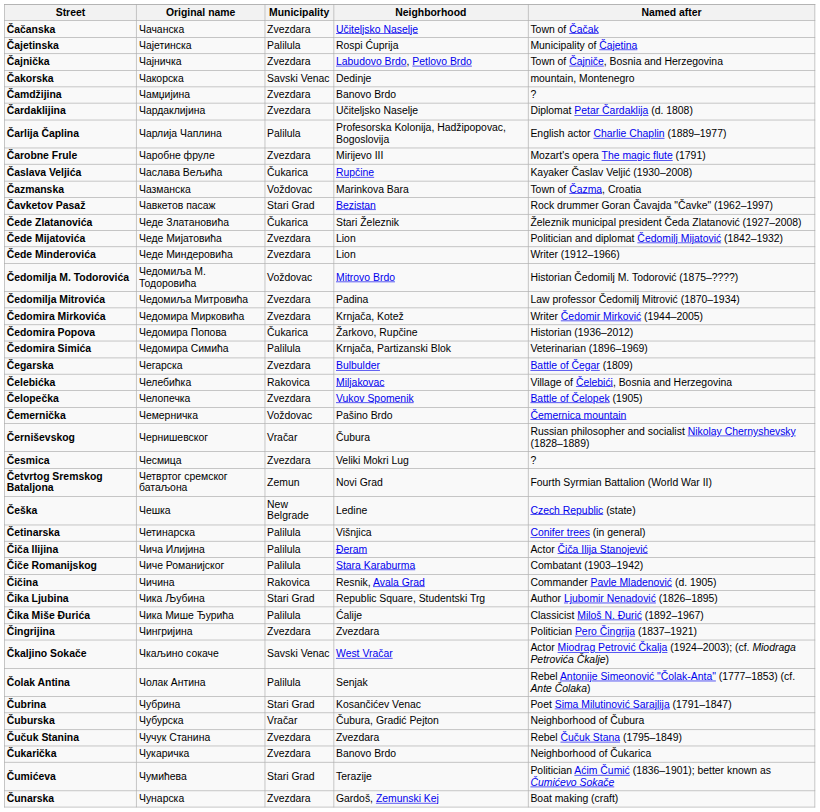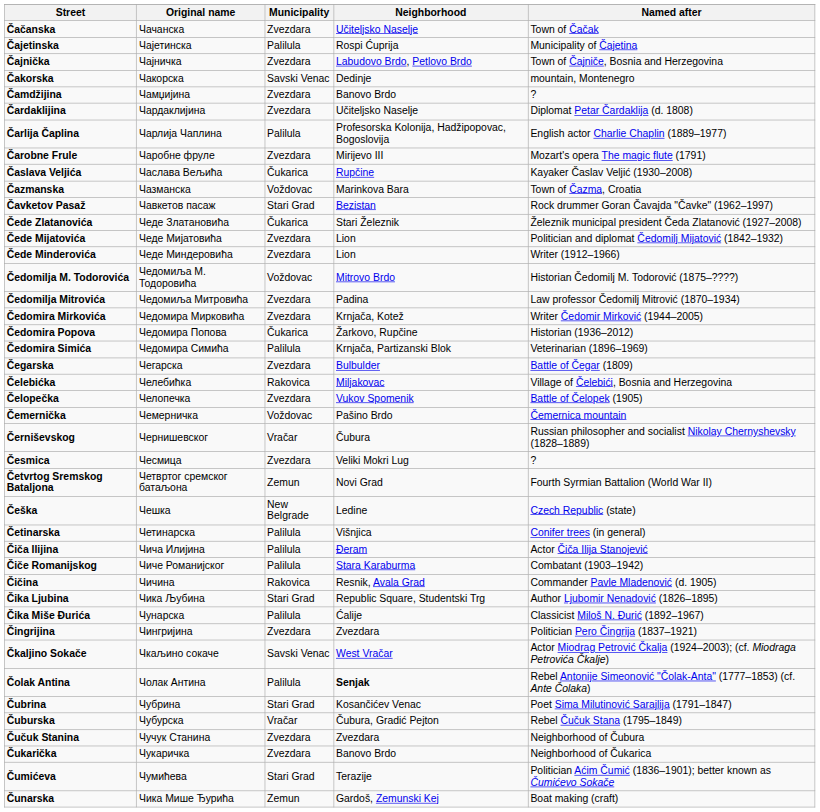 <table class="wikitable sortable">
 <tr style="background-color:#DDDDDD;text-align:center;">
 </tr>
 <tr>
 <th>Street</th>
 <th>Original name</th>
 <th>Municipality</th>
 <th>Neighborhood</th>
 <th>Named after</th>
 </tr>
 <tr>
 <td><strong>Čačanska</strong></td>
 <td>Чачанска</td>
 <td>Zvezdara</td>
 <td><a href='#'>Učiteljsko Naselje</a></td>
 <td>Town of <a href='#'>Čačak</a></td>
 </tr>
 <tr>
 <td><strong>Čajetinska</strong></td>
 <td>Чајетинска</td>
 <td>Palilula</td>
 <td>Rospi Ćuprija</td>
 <td>Municipality of <a href='#'>Čajetina</a></td>
 </tr>
 <tr>
 <td><strong>Čajnička</strong></td>
 <td>Чајничка</td>
 <td>Zvezdara</td>
 <td><a href='#'>Labudovo Brdo</a>, <a href='#'>Petlovo Brdo</a></td>
 <td>Town of <a href='#'>Čajniče</a>, Bosnia and Herzegovina</td>
 </tr>
 <tr>
 <td><strong>Čakorska</strong></td>
 <td>Чакорска</td>
 <td>Savski Venac</td>
 <td>Dedinje</td>
 <td> mountain, Montenegro</td>
 </tr>
 <tr>
 <td><strong>Čamdžijina</strong></td>
 <td>Чамџијина</td>
 <td>Zvezdara</td>
 <td>Banovo Brdo</td>
 <td>?</td>
 </tr>
 <tr>
 <td><strong>Čardaklijina</strong></td>
 <td>Чардаклијина</td>
 <td>Zvezdara</td>
 <td>Učiteljsko Naselje</td>
 <td>Diplomat <a href='#'>Petar Čardaklija</a> (d. 1808)</td>
 </tr>
 <tr>
 <td><strong>Čarlija Čaplina</strong></td>
 <td>Чарлија Чаплина</td>
 <td>Palilula</td>
 <td>Profesorska Kolonija, Hadžipopovac, Bogoslovija</td>
 <td>English actor <a href='#'>Charlie Chaplin</a> (1889–1977)</td>
 </tr>
 <tr>
 <td><strong>Čarobne Frule</strong></td>
 <td>Чаробне фруле</td>
 <td>Zvezdara</td>
 <td>Mirijevo III</td>
 <td>Mozart's opera <a href='#'>The magic flute</a> (1791)</td>
 </tr>
 <tr>
 <td><strong>Časlava Veljića</strong></td>
 <td>Часлава Вељића</td>
 <td>Čukarica</td>
 <td><a href='#'>Rupčine</a></td>
 <td>Kayaker Časlav Veljić (1930–2008)</td>
 </tr>
 <tr>
 <td><strong>Čazmanska</strong></td>
 <td>Чазманска</td>
 <td>Voždovac</td>
 <td>Marinkova Bara</td>
 <td>Town of <a href='#'>Čazma</a>, Croatia</td>
 </tr>
 <tr>
 <td><strong>Čavketov Pasaž</strong></td>
 <td>Чавкетов пасаж</td>
 <td>Stari Grad</td>
 <td><a href='#'>Bezistan</a></td>
 <td>Rock drummer Goran Čavajda "Čavke" (1962–1997)</td>
 </tr>
 <tr>
 <td><strong>Čede Zlatanovića</strong></td>
 <td>Чеде Златановића</td>
 <td>Čukarica</td>
 <td>Stari Železnik</td>
 <td>Železnik municipal president Čeda Zlatanović (1927–2008)</td>
 </tr>
 <tr>
 <td><strong>Čede Mijatovića</strong></td>
 <td>Чеде Мијатовића</td>
 <td>Zvezdara</td>
 <td>Lion</td>
 <td>Politician and diplomat <a href='#'>Čedomilj Mijatović</a> (1842–1932)</td>
 </tr>
 <tr>
 <td><strong>Čede Minderovića</strong></td>
 <td>Чеде Миндеровића</td>
 <td>Zvezdara</td>
 <td>Lion</td>
 <td>Writer  (1912–1966)</td>
 </tr>
 <tr>
 <td><strong>Čedomilja M. Todorovića</strong></td>
 <td>Чедомиља М. Тодоровића</td>
 <td>Voždovac</td>
 <td><a href='#'>Mitrovo Brdo</a></td>
 <td>Historian Čedomilj M. Todorović (1875–????)</td>
 </tr>
 <tr>
 <td><strong>Čedomilja Mitrovića</strong></td>
 <td>Чедомиља Митровића</td>
 <td>Zvezdara</td>
 <td>Padina</td>
 <td>Law professor Čedomilj Mitrović (1870–1934)</td>
 </tr>
 <tr>
 <td><strong>Čedomira Mirkovića</strong></td>
 <td>Чедомира Мирковића</td>
 <td>Zvezdara</td>
 <td>Krnjača, Kotež</td>
 <td>Writer <a href='#'>Čedomir Mirković</a> (1944–2005)</td>
 </tr>
 <tr>
 <td><strong>Čedomira Popova</strong></td>
 <td>Чедомира Попова</td>
 <td>Čukarica</td>
 <td>Žarkovo, Rupčine</td>
 <td>Historian  (1936–2012)</td>
 </tr>
 <tr>
 <td><strong>Čedomira Simića</strong></td>
 <td>Чедомира Симића</td>
 <td>Palilula</td>
 <td>Krnjača, Partizanski Blok</td>
 <td>Veterinarian  (1896–1969)</td>
 </tr>
 <tr>
 <td><strong>Čegarska</strong></td>
 <td>Чегарска</td>
 <td>Zvezdara</td>
 <td><a href='#'>Bulbulder</a></td>
 <td><a href='#'>Battle of Čegar</a> (1809)</td>
 </tr>
 <tr>
 <td><strong>Čelebićka</strong></td>
 <td>Челебићка</td>
 <td>Rakovica</td>
 <td><a href='#'>Miljakovac</a></td>
 <td>Village of <a href='#'>Čelebići</a>, Bosnia and Herzegovina</td>
 </tr>
 <tr>
 <td><strong>Čelopečka</strong></td>
 <td>Челопечка</td>
 <td>Zvezdara</td>
 <td><a href='#'>Vukov Spomenik</a></td>
 <td><a href='#'>Battle of Čelopek</a> (1905)</td>
 </tr>
 <tr>
 <td><strong>Čemernička</strong></td>
 <td>Чемерничка</td>
 <td>Voždovac</td>
 <td>Pašino Brdo</td>
 <td><a href='#'>Čemernica mountain</a></td>
 </tr>
 <tr>
 <td><strong>Černiševskog</strong></td>
 <td>Чернишевског</td>
 <td>Vračar</td>
 <td>Čubura</td>
 <td>Russian philosopher and socialist <a href='#'>Nikolay Chernyshevsky</a> (1828–1889)</td>
 </tr>
 <tr>
 <td><strong>Česmica</strong></td>
 <td>Чесмица</td>
 <td>Zvezdara</td>
 <td>Veliki Mokri Lug</td>
 <td>?</td>
 </tr>
 <tr>
 <td><strong>Četvrtog Sremskog Bataljona</strong></td>
 <td>Четвртог сремског батаљона</td>
 <td>Zemun</td>
 <td>Novi Grad</td>
 <td>Fourth Syrmian Battalion (World War II)</td>
 </tr>
 <tr>
 <td><strong>Češka</strong></td>
 <td>Чешка</td>
 <td>New Belgrade</td>
 <td>Ledine</td>
 <td><a href='#'>Czech Republic</a> (state)</td>
 </tr>
 <tr>
 <td><strong>Četinarska</strong></td>
 <td>Четинарска</td>
 <td>Palilula</td>
 <td>Višnjica</td>
 <td><a href='#'>Conifer trees</a> (in general)</td>
 </tr>
 <tr>
 <td><strong>Čiča Ilijina</strong></td>
 <td>Чича Илијина</td>
 <td>Palilula</td>
 <td><a href='#'>Đeram</a></td>
 <td>Actor <a href='#'>Čiča Ilija Stanojević</a></td>
 </tr>
 <tr>
 <td><strong>Čiče Romanijskog</strong></td>
 <td>Чиче Романијског</td>
 <td>Palilula</td>
 <td><a href='#'>Stara Karaburma</a></td>
 <td>Combatant  (1903–1942)</td>
 </tr>
 <tr>
 <td><strong>Čičina</strong></td>
 <td>Чичина</td>
 <td>Rakovica</td>
 <td>Resnik, <a href='#'>Avala Grad</a></td>
 <td>Commander <a href='#'>Pavle Mladenović</a> (d. 1905)</td>
 </tr>
 <tr>
 <td><strong>Čika Ljubina</strong></td>
 <td>Чика Љубина</td>
 <td>Stari Grad</td>
 <td>Republic Square, Studentski Trg</td>
 <td>Author <a href='#'>Ljubomir Nenadović</a> (1826–1895)</td>
 </tr>
 <tr>
 <td><strong>Čika Miše Đurića</strong></td>
-<td>Чика Мише Ђурића</td>
+<td>Чунарска</td>
 <td>Palilula</td>
 <td>Ćalije</td>
 <td>Classicist <a href='#'>Miloš N. Đurić</a> (1892–1967)</td>
 </tr>
 <tr>
 <td><strong>Čingrijina</strong></td>
 <td>Чингријина</td>
 <td>Zvezdara</td>
 <td>Zvezdara</td>
 <td>Politician <a href='#'>Pero Čingrija</a> (1837–1921)</td>
 </tr>
 <tr>
 <td><strong>Čkaljino Sokače</strong></td>
 <td>Чкаљино сокаче</td>
 <td>Savski Venac</td>
 <td><a href='#'>West Vračar</a></td>
 <td>Actor <a href='#'>Miodrag Petrović Čkalja</a> (1924–2003); (cf. <em>Miodraga Petrovića Čkalje</em>)</td>
 </tr>
 <tr>
 <td><strong>Čolak Antina</strong></td>
 <td>Чолак Антина</td>
 <td>Palilula</td>
-<td>Senjak</td>
+<td><strong>Senjak</strong></td>
 <td>Rebel <a href='#'>Antonije Simeonović "Čolak-Anta"</a> (1777–1853) (cf. <em>Ante Čolaka</em>)</td>
 </tr>
 <tr>
 <td><strong>Čubrina</strong></td>
 <td>Чубрина</td>
 <td>Stari Grad</td>
 <td>Kosančićev Venac</td>
 <td>Poet <a href='#'>Sima Milutinović Sarajlija</a> (1791–1847)</td>
 </tr>
 <tr>
 <td><strong>Čuburska</strong></td>
 <td>Чубурска</td>
 <td>Vračar</td>
 <td>Čubura, Gradić Pejton</td>
-<td>Neighborhood of Čubura</td>
+<td>Rebel <a href='#'>Čučuk Stana</a> (1795–1849)</td>
 </tr>
 <tr>
 <td><strong>Čučuk Stanina</strong></td>
 <td>Чучук Станина</td>
 <td>Zvezdara</td>
 <td>Zvezdara</td>
-<td>Rebel <a href='#'>Čučuk Stana</a> (1795–1849)</td>
+<td>Neighborhood of Čubura</td>
 </tr>
 <tr>
 <td><strong>Čukarička</strong></td>
 <td>Чукаричка</td>
 <td>Zvezdara</td>
 <td>Banovo Brdo</td>
 <td>Neighborhood of Čukarica</td>
 </tr>
 <tr>
 <td><strong>Čumićeva</strong></td>
 <td>Чумићева</td>
 <td>Stari Grad</td>
 <td>Terazije</td>
 <td>Politician <a href='#'>Aćim Čumić</a> (1836–1901); better known as <em><a href='#'>Čumićevo Sokače</a></em></td>
 </tr>
 <tr>
 <td><strong>Čunarska</strong></td>
-<td>Чунарска</td>
-<td>Zvezdara</td>
+<td>Чика Мише Ђурића</td>
+<td>Zemun</td>
 <td>Gardoš, <a href='#'>Zemunski Kej</a></td>
 <td>Boat making (craft)</td>
 </tr>
 </table>
